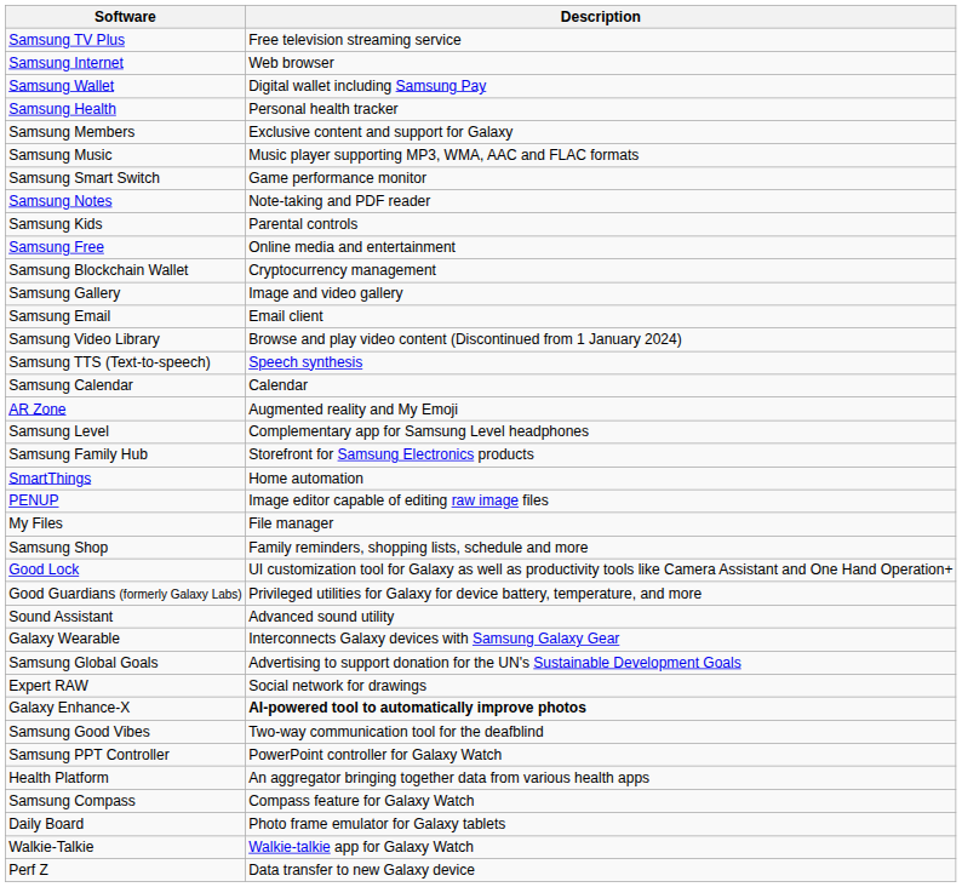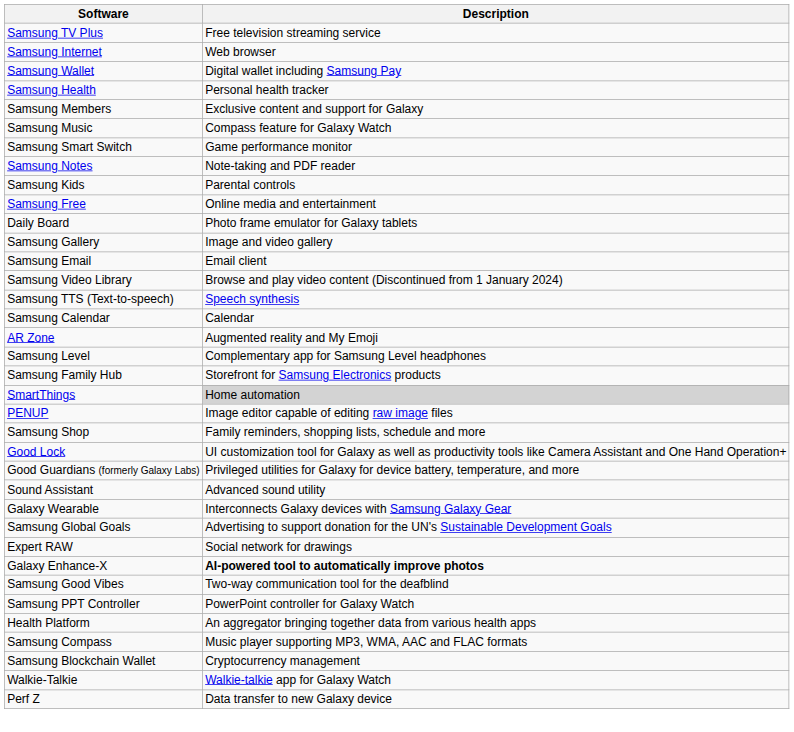 <table class="wikitable">
 <tr>
 <th>Software</th>
 <th>Description</th>
 </tr>
 <tr>
 <td><a href='#'>Samsung TV Plus</a></td>
 <td>Free television streaming service</td>
 </tr>
 <tr>
 <td><a href='#'>Samsung Internet</a></td>
 <td>Web browser</td>
 </tr>
 <tr>
 <td><a href='#'>Samsung Wallet</a></td>
 <td>Digital wallet including <a href='#'>Samsung Pay</a></td>
 </tr>
 <tr>
 <td><a href='#'>Samsung Health</a></td>
 <td>Personal health tracker</td>
 </tr>
 <tr>
 <td>Samsung Members</td>
 <td>Exclusive content and support for Galaxy</td>
 </tr>
 <tr>
 <td>Samsung Music</td>
-<td>Music player supporting MP3, WMA, AAC and FLAC formats</td>
+<td>Compass feature for Galaxy Watch</td>
 </tr>
 <tr>
 <td>Samsung Smart Switch</td>
 <td>Game performance monitor</td>
 </tr>
 <tr>
 <td><a href='#'>Samsung Notes</a></td>
 <td>Note-taking and PDF reader</td>
 </tr>
 <tr>
 <td>Samsung Kids</td>
 <td>Parental controls</td>
 </tr>
 <tr>
 <td><a href='#'>Samsung Free</a></td>
 <td>Online media and entertainment</td>
 </tr>
-<tr Online>
-<td>Samsung Blockchain Wallet</td>
-<td>Cryptocurrency management</td>
+<tr>
+<td>Daily Board</td>
+<td>Photo frame emulator for Galaxy tablets</td>
 </tr>
 <tr>
 <td>Samsung Gallery</td>
 <td>Image and video gallery</td>
 </tr>
 <tr>
 <td>Samsung Email</td>
 <td>Email client</td>
 </tr>
 <tr>
 <td>Samsung Video Library</td>
 <td>Browse and play video content (Discontinued from 1 January 2024)</td>
 </tr>
 <tr>
 <td>Samsung TTS (Text-to-speech)</td>
 <td><a href='#'>Speech synthesis</a></td>
 </tr>
 <tr>
 <td>Samsung Calendar</td>
 <td>Calendar</td>
 </tr>
 <tr>
 <td><a href='#'>AR Zone</a></td>
 <td>Augmented reality and My Emoji</td>
 </tr>
 <tr>
 <td>Samsung Level</td>
 <td>Complementary app for Samsung Level headphones</td>
 </tr>
 <tr>
 <td>Samsung Family Hub</td>
 <td>Storefront for <a href='#'>Samsung Electronics</a> products</td>
 </tr>
 <tr>
 <td><a href='#'>SmartThings</a></td>
-<td>Home automation</td>
+<td style="background: lightgrey;">Home automation</td>
 </tr>
 <tr>
 <td><a href='#'>PENUP</a></td>
 <td>Image editor capable of editing <a href='#'>raw image</a> files</td>
-</tr>
-<tr>
-<td>My Files</td>
-<td>File manager</td>
 </tr>
 <tr>
 <td>Samsung Shop</td>
 <td>Family reminders, shopping lists, schedule and more</td>
 </tr>
 <tr>
 <td><a href='#'>Good Lock</a></td>
 <td>UI customization tool for Galaxy as well as productivity tools like Camera Assistant and One Hand Operation+</td>
 </tr>
 <tr>
 <td>Good Guardians <small>(formerly Galaxy Labs)</small></td>
 <td>Privileged utilities for Galaxy for device battery, temperature, and more</td>
 </tr>
 <tr>
 <td>Sound Assistant</td>
 <td>Advanced sound utility</td>
 </tr>
 <tr>
 <td>Galaxy Wearable</td>
 <td>Interconnects Galaxy devices with <a href='#'>Samsung Galaxy Gear</a></td>
 </tr>
 <tr>
 <td>Samsung Global Goals</td>
 <td>Advertising to support donation for the UN's <a href='#'>Sustainable Development Goals</a></td>
 </tr>
 <tr>
 <td>Expert RAW</td>
 <td>Social network for drawings</td>
 </tr>
 <tr>
 <td>Galaxy Enhance-X</td>
 <td><strong>AI-powered tool to automatically improve photos</strong></td>
 </tr>
 <tr>
 <td>Samsung Good Vibes</td>
 <td>Two-way communication tool for the deafblind</td>
 </tr>
 <tr>
 <td>Samsung PPT Controller</td>
 <td>PowerPoint controller for Galaxy Watch</td>
 </tr>
 <tr>
 <td>Health Platform</td>
 <td>An aggregator bringing together data from various health apps</td>
 </tr>
 <tr>
 <td>Samsung Compass</td>
-<td>Compass feature for Galaxy Watch</td>
+<td>Music player supporting MP3, WMA, AAC and FLAC formats</td>
 </tr>
-<tr>
-<td>Daily Board</td>
-<td>Photo frame emulator for Galaxy tablets</td>
+<tr Online>
+<td>Samsung Blockchain Wallet</td>
+<td>Cryptocurrency management</td>
 </tr>
 <tr>
 <td>Walkie-Talkie</td>
 <td><a href='#'>Walkie-talkie</a> app for Galaxy Watch</td>
 </tr>
 <tr>
 <td>Perf Z</td>
 <td>Data transfer to new Galaxy device</td>
 </tr>
 </table>
